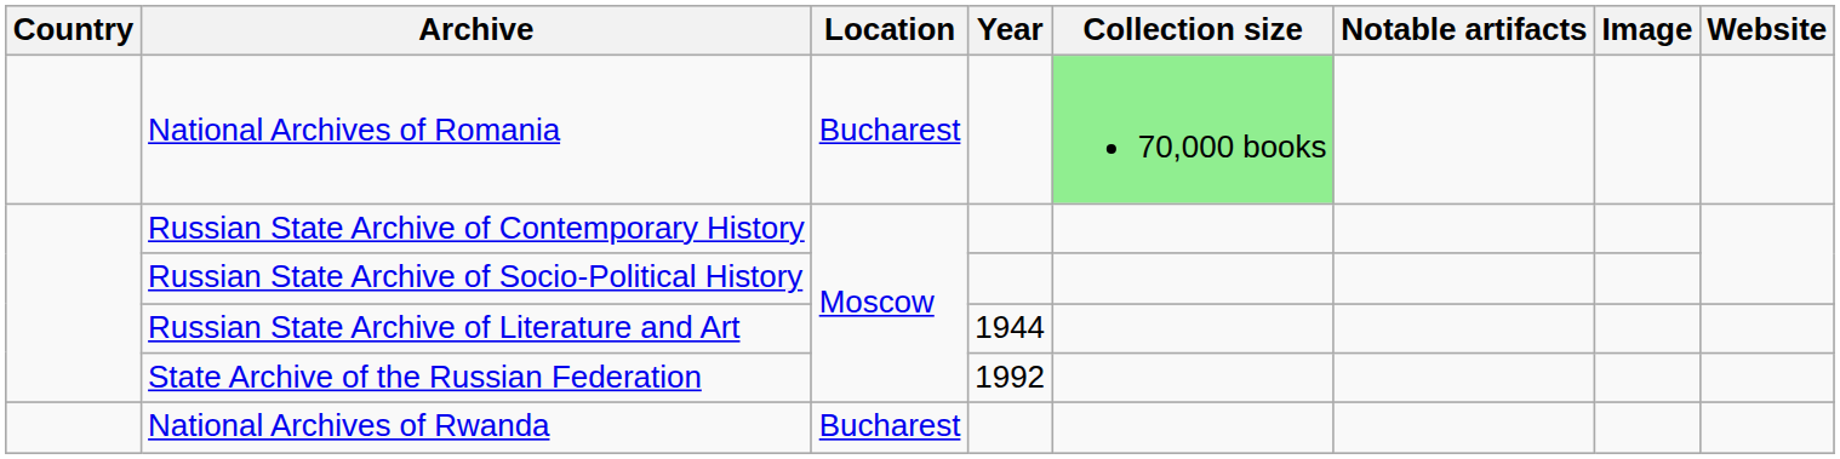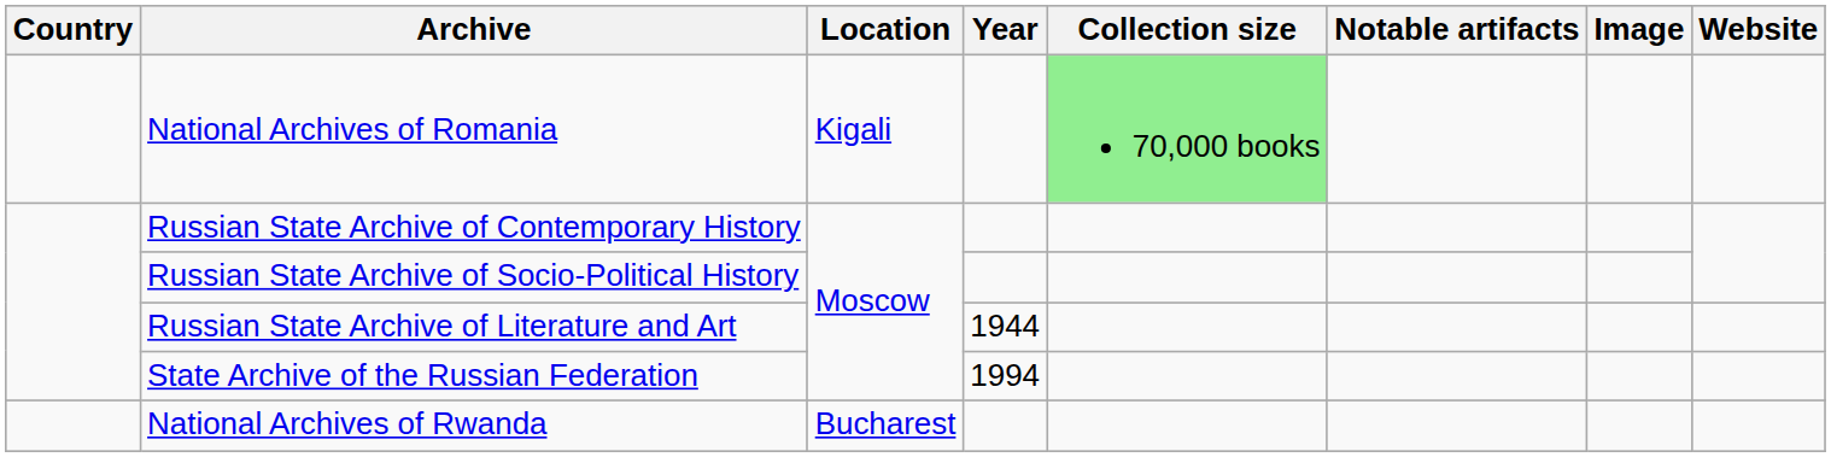 <table class="wikitable">
 <tr>
 <th>Country</th>
 <th>Archive</th>
 <th>Location</th>
 <th>Year</th>
 <th>Collection size</th>
 <th>Notable artifacts</th>
 <th>Image</th>
 <th>Website</th>
 </tr>
 <tr>
 <td></td>
 <td><a href='#'>National Archives of Romania</a></td>
-<td><a href='#'>Bucharest</a></td>
+<td><a href='#'>Kigali</a></td>
 <td></td>
 <td style="background: lightgreen;"><br><ul><li>70,000 books</li></ul></td>
 <td></td>
 <td></td>
 <td></td>
 </tr>
 <tr>
 <td rowspan="4"></td>
 <td><a href='#'>Russian State Archive of Contemporary History</a></td>
 <td rowspan="4"><a href='#'>Moscow</a></td>
 <td></td>
 <td></td>
 <td></td>
 <td></td>
 <td rowspan="2"></td>
 </tr>
 <tr>
 <td><a href='#'>Russian State Archive of Socio-Political History</a></td>
 <td></td>
 <td></td>
 <td></td>
 <td></td>
 </tr>
 <tr>
 <td><a href='#'>Russian State Archive of Literature and Art</a></td>
 <td>1944</td>
 <td></td>
 <td></td>
 <td></td>
 <td></td>
 </tr>
 <tr>
 <td><a href='#'>State Archive of the Russian Federation</a></td>
-<td>1992</td>
+<td>1994</td>
 <td></td>
 <td></td>
 <td></td>
 <td></td>
 </tr>
 <tr>
 <td></td>
 <td><a href='#'>National Archives of Rwanda</a></td>
 <td><a href='#'>Bucharest</a></td>
 <td></td>
 <td></td>
 <td></td>
 <td></td>
 <td></td>
 </tr>
 </table>
